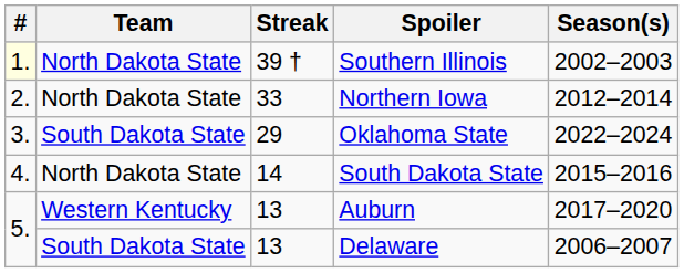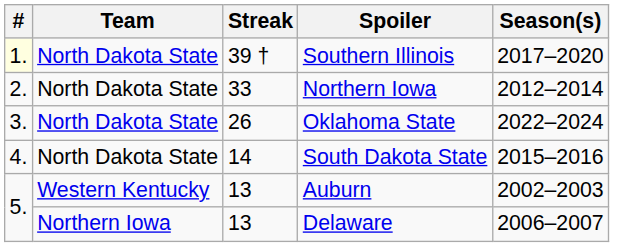 <table class="wikitable sortable">
 <tr>
 <th>#</th>
 <th>Team</th>
 <th>Streak</th>
 <th>Spoiler</th>
 <th>Season(s)</th>
 </tr>
 <tr>
 <td style="background: lightyellow;">1.</td>
 <td><a href='#'>North Dakota State</a></td>
 <td>39 †</td>
 <td><a href='#'>Southern Illinois</a></td>
-<td>2002–2003</td>
+<td>2017–2020</td>
 </tr>
 <tr>
 <td>2.</td>
 <td>North Dakota State</td>
 <td>33</td>
 <td><a href='#'>Northern Iowa</a></td>
 <td>2012–2014</td>
 </tr>
 <tr>
 <td>3.</td>
-<td><a href='#'>South Dakota State</a></td>
-<td>29</td>
+<td><a href='#'>North Dakota State</a></td>
+<td>26</td>
 <td><a href='#'>Oklahoma State</a></td>
 <td>2022–2024</td>
 </tr>
 <tr>
 <td>4.</td>
 <td>North Dakota State</td>
 <td>14</td>
 <td><a href='#'>South Dakota State</a></td>
 <td>2015–2016</td>
 </tr>
 <tr>
 <td rowspan="2">5.</td>
 <td><a href='#'>Western Kentucky</a></td>
 <td>13</td>
 <td><a href='#'>Auburn</a></td>
-<td>2017–2020</td>
+<td>2002–2003</td>
 </tr>
 <tr>
-<td><a href='#'>South Dakota State</a></td>
+<td><a href='#'>Northern Iowa</a></td>
 <td>13</td>
 <td><a href='#'>Delaware</a></td>
 <td>2006–2007</td>
 </tr>
 </table>
